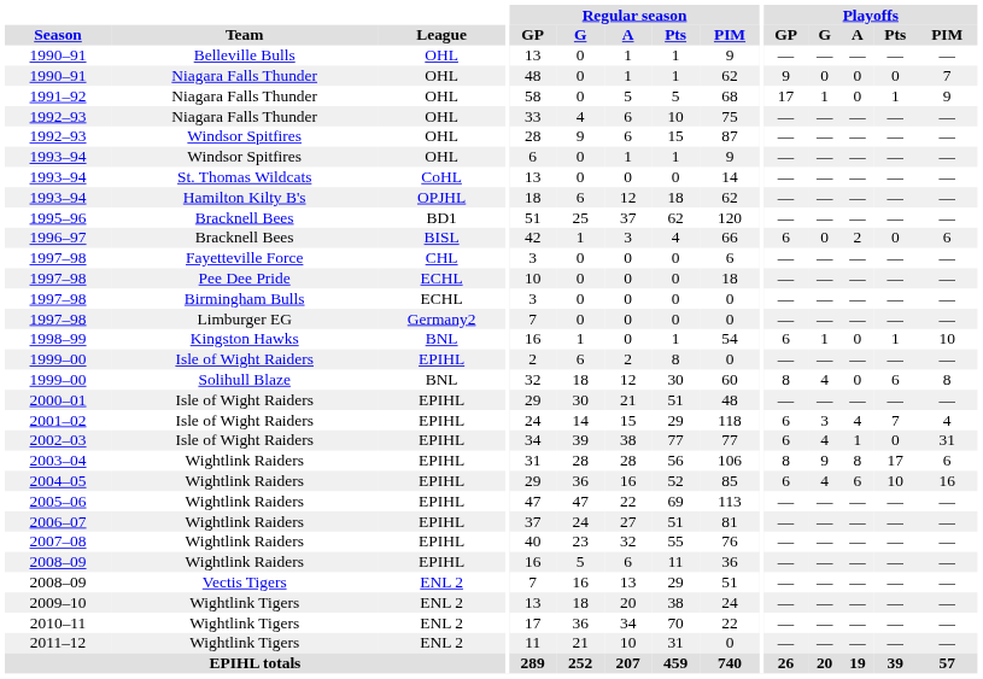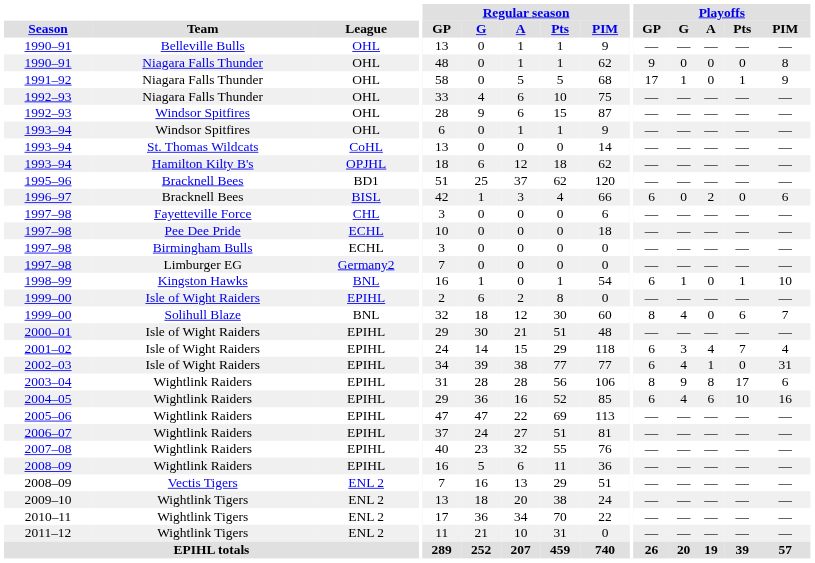 <table border="0" cellpadding="1" cellspacing="0" style="text-align:center; width:60em">
 <tr bgcolor="#e0e0e0">
 <th colspan="3" bgcolor="#ffffff"></th>
 <th rowspan="99" bgcolor="#ffffff"></th>
 <th colspan="5"><a href='#'>Regular season</a></th>
 <th rowspan="99" bgcolor="#ffffff"></th>
 <th colspan="5"><a href='#'>Playoffs</a></th>
 </tr>
 <tr bgcolor="#e0e0e0">
 <th><a href='#'>Season</a></th>
 <th>Team</th>
 <th>League</th>
 <th>GP</th>
 <th><a href='#'>G</a></th>
 <th><a href='#'>A</a></th>
 <th><a href='#'>Pts</a></th>
 <th><a href='#'>PIM</a></th>
 <th>GP</th>
 <th>G</th>
 <th>A</th>
 <th>Pts</th>
 <th>PIM</th>
 </tr>
 <tr>
 <td><a href='#'>1990–91</a></td>
 <td><a href='#'>Belleville Bulls</a></td>
 <td><a href='#'>OHL</a></td>
 <td>13</td>
 <td>0</td>
 <td>1</td>
 <td>1</td>
 <td>9</td>
 <td>—</td>
 <td>—</td>
 <td>—</td>
 <td>—</td>
 <td>—</td>
 </tr>
 <tr bgcolor="#f0f0f0">
 <td><a href='#'>1990–91</a></td>
 <td><a href='#'>Niagara Falls Thunder</a></td>
 <td>OHL</td>
 <td>48</td>
 <td>0</td>
 <td>1</td>
 <td>1</td>
 <td>62</td>
 <td>9</td>
 <td>0</td>
 <td>0</td>
 <td>0</td>
-<td>7</td>
+<td>8</td>
 </tr>
 <tr>
 <td><a href='#'>1991–92</a></td>
 <td>Niagara Falls Thunder</td>
 <td>OHL</td>
 <td>58</td>
 <td>0</td>
 <td>5</td>
 <td>5</td>
 <td>68</td>
 <td>17</td>
 <td>1</td>
 <td>0</td>
 <td>1</td>
 <td>9</td>
 </tr>
 <tr bgcolor="#f0f0f0">
 <td><a href='#'>1992–93</a></td>
 <td>Niagara Falls Thunder</td>
 <td>OHL</td>
 <td>33</td>
 <td>4</td>
 <td>6</td>
 <td>10</td>
 <td>75</td>
 <td>—</td>
 <td>—</td>
 <td>—</td>
 <td>—</td>
 <td>—</td>
 </tr>
 <tr>
 <td><a href='#'>1992–93</a></td>
 <td><a href='#'>Windsor Spitfires</a></td>
 <td>OHL</td>
 <td>28</td>
 <td>9</td>
 <td>6</td>
 <td>15</td>
 <td>87</td>
 <td>—</td>
 <td>—</td>
 <td>—</td>
 <td>—</td>
 <td>—</td>
 </tr>
 <tr bgcolor="#f0f0f0">
 <td><a href='#'>1993–94</a></td>
 <td>Windsor Spitfires</td>
 <td>OHL</td>
 <td>6</td>
 <td>0</td>
 <td>1</td>
 <td>1</td>
 <td>9</td>
 <td>—</td>
 <td>—</td>
 <td>—</td>
 <td>—</td>
 <td>—</td>
 </tr>
 <tr>
 <td><a href='#'>1993–94</a></td>
 <td><a href='#'>St. Thomas Wildcats</a></td>
 <td><a href='#'>CoHL</a></td>
 <td>13</td>
 <td>0</td>
 <td>0</td>
 <td>0</td>
 <td>14</td>
 <td>—</td>
 <td>—</td>
 <td>—</td>
 <td>—</td>
 <td>—</td>
 </tr>
 <tr bgcolor="#f0f0f0">
 <td><a href='#'>1993–94</a></td>
 <td><a href='#'>Hamilton Kilty B's</a></td>
 <td><a href='#'>OPJHL</a></td>
 <td>18</td>
 <td>6</td>
 <td>12</td>
 <td>18</td>
 <td>62</td>
 <td>—</td>
 <td>—</td>
 <td>—</td>
 <td>—</td>
 <td>—</td>
 </tr>
 <tr>
 <td><a href='#'>1995–96</a></td>
 <td><a href='#'>Bracknell Bees</a></td>
 <td>BD1</td>
 <td>51</td>
 <td>25</td>
 <td>37</td>
 <td>62</td>
 <td>120</td>
 <td>—</td>
 <td>—</td>
 <td>—</td>
 <td>—</td>
 <td>—</td>
 </tr>
 <tr bgcolor="#f0f0f0">
 <td><a href='#'>1996–97</a></td>
 <td>Bracknell Bees</td>
 <td><a href='#'>BISL</a></td>
 <td>42</td>
 <td>1</td>
 <td>3</td>
 <td>4</td>
 <td>66</td>
 <td>6</td>
 <td>0</td>
 <td>2</td>
 <td>0</td>
 <td>6</td>
 </tr>
 <tr>
 <td><a href='#'>1997–98</a></td>
 <td><a href='#'>Fayetteville Force</a></td>
 <td><a href='#'>CHL</a></td>
 <td>3</td>
 <td>0</td>
 <td>0</td>
 <td>0</td>
 <td>6</td>
 <td>—</td>
 <td>—</td>
 <td>—</td>
 <td>—</td>
 <td>—</td>
 </tr>
 <tr bgcolor="#f0f0f0">
 <td><a href='#'>1997–98</a></td>
 <td><a href='#'>Pee Dee Pride</a></td>
 <td><a href='#'>ECHL</a></td>
 <td>10</td>
 <td>0</td>
 <td>0</td>
 <td>0</td>
 <td>18</td>
 <td>—</td>
 <td>—</td>
 <td>—</td>
 <td>—</td>
 <td>—</td>
 </tr>
 <tr>
 <td><a href='#'>1997–98</a></td>
 <td><a href='#'>Birmingham Bulls</a></td>
 <td>ECHL</td>
 <td>3</td>
 <td>0</td>
 <td>0</td>
 <td>0</td>
 <td>0</td>
 <td>—</td>
 <td>—</td>
 <td>—</td>
 <td>—</td>
 <td>—</td>
 </tr>
 <tr bgcolor="#f0f0f0">
 <td><a href='#'>1997–98</a></td>
 <td>Limburger EG</td>
 <td><a href='#'>Germany2</a></td>
 <td>7</td>
 <td>0</td>
 <td>0</td>
 <td>0</td>
 <td>0</td>
 <td>—</td>
 <td>—</td>
 <td>—</td>
 <td>—</td>
 <td>—</td>
 </tr>
 <tr>
 <td><a href='#'>1998–99</a></td>
 <td><a href='#'>Kingston Hawks</a></td>
 <td><a href='#'>BNL</a></td>
 <td>16</td>
 <td>1</td>
 <td>0</td>
 <td>1</td>
 <td>54</td>
 <td>6</td>
 <td>1</td>
 <td>0</td>
 <td>1</td>
 <td>10</td>
 </tr>
 <tr bgcolor="#f0f0f0">
 <td><a href='#'>1999–00</a></td>
 <td><a href='#'>Isle of Wight Raiders</a></td>
 <td><a href='#'>EPIHL</a></td>
 <td>2</td>
 <td>6</td>
 <td>2</td>
 <td>8</td>
 <td>0</td>
 <td>—</td>
 <td>—</td>
 <td>—</td>
 <td>—</td>
 <td>—</td>
 </tr>
 <tr>
 <td><a href='#'>1999–00</a></td>
 <td><a href='#'>Solihull Blaze</a></td>
 <td>BNL</td>
 <td>32</td>
 <td>18</td>
 <td>12</td>
 <td>30</td>
 <td>60</td>
 <td>8</td>
 <td>4</td>
 <td>0</td>
 <td>6</td>
-<td>8</td>
+<td>7</td>
 </tr>
 <tr bgcolor="#f0f0f0">
 <td><a href='#'>2000–01</a></td>
 <td>Isle of Wight Raiders</td>
 <td>EPIHL</td>
 <td>29</td>
 <td>30</td>
 <td>21</td>
 <td>51</td>
 <td>48</td>
 <td>—</td>
 <td>—</td>
 <td>—</td>
 <td>—</td>
 <td>—</td>
 </tr>
 <tr>
 <td><a href='#'>2001–02</a></td>
 <td>Isle of Wight Raiders</td>
 <td>EPIHL</td>
 <td>24</td>
 <td>14</td>
 <td>15</td>
 <td>29</td>
 <td>118</td>
 <td>6</td>
 <td>3</td>
 <td>4</td>
 <td>7</td>
 <td>4</td>
 </tr>
 <tr bgcolor="#f0f0f0">
 <td><a href='#'>2002–03</a></td>
 <td>Isle of Wight Raiders</td>
 <td>EPIHL</td>
 <td>34</td>
 <td>39</td>
 <td>38</td>
 <td>77</td>
 <td>77</td>
 <td>6</td>
 <td>4</td>
 <td>1</td>
 <td>0</td>
 <td>31</td>
 </tr>
 <tr>
 <td><a href='#'>2003–04</a></td>
 <td>Wightlink Raiders</td>
 <td>EPIHL</td>
 <td>31</td>
 <td>28</td>
 <td>28</td>
 <td>56</td>
 <td>106</td>
 <td>8</td>
 <td>9</td>
 <td>8</td>
 <td>17</td>
 <td>6</td>
 </tr>
 <tr bgcolor="#f0f0f0">
 <td><a href='#'>2004–05</a></td>
 <td>Wightlink Raiders</td>
 <td>EPIHL</td>
 <td>29</td>
 <td>36</td>
 <td>16</td>
 <td>52</td>
 <td>85</td>
 <td>6</td>
 <td>4</td>
 <td>6</td>
 <td>10</td>
 <td>16</td>
 </tr>
 <tr>
 <td><a href='#'>2005–06</a></td>
 <td>Wightlink Raiders</td>
 <td>EPIHL</td>
 <td>47</td>
 <td>47</td>
 <td>22</td>
 <td>69</td>
 <td>113</td>
 <td>—</td>
 <td>—</td>
 <td>—</td>
 <td>—</td>
 <td>—</td>
 </tr>
 <tr bgcolor="#f0f0f0">
 <td><a href='#'>2006–07</a></td>
 <td>Wightlink Raiders</td>
 <td>EPIHL</td>
 <td>37</td>
 <td>24</td>
 <td>27</td>
 <td>51</td>
 <td>81</td>
 <td>—</td>
 <td>—</td>
 <td>—</td>
 <td>—</td>
 <td>—</td>
 </tr>
 <tr>
 <td><a href='#'>2007–08</a></td>
 <td>Wightlink Raiders</td>
 <td>EPIHL</td>
 <td>40</td>
 <td>23</td>
 <td>32</td>
 <td>55</td>
 <td>76</td>
 <td>—</td>
 <td>—</td>
 <td>—</td>
 <td>—</td>
 <td>—</td>
 </tr>
 <tr bgcolor="#f0f0f0">
 <td><a href='#'>2008–09</a></td>
 <td>Wightlink Raiders</td>
 <td>EPIHL</td>
 <td>16</td>
 <td>5</td>
 <td>6</td>
 <td>11</td>
 <td>36</td>
 <td>—</td>
 <td>—</td>
 <td>—</td>
 <td>—</td>
 <td>—</td>
 </tr>
 <tr>
 <td>2008–09</td>
 <td><a href='#'>Vectis Tigers</a></td>
 <td><a href='#'>ENL 2</a></td>
 <td>7</td>
 <td>16</td>
 <td>13</td>
 <td>29</td>
 <td>51</td>
 <td>—</td>
 <td>—</td>
 <td>—</td>
 <td>—</td>
 <td>—</td>
 </tr>
 <tr bgcolor="#f0f0f0">
 <td>2009–10</td>
 <td>Wightlink Tigers</td>
 <td>ENL 2</td>
 <td>13</td>
 <td>18</td>
 <td>20</td>
 <td>38</td>
 <td>24</td>
 <td>—</td>
 <td>—</td>
 <td>—</td>
 <td>—</td>
 <td>—</td>
 </tr>
 <tr>
 <td>2010–11</td>
 <td>Wightlink Tigers</td>
 <td>ENL 2</td>
 <td>17</td>
 <td>36</td>
 <td>34</td>
 <td>70</td>
 <td>22</td>
 <td>—</td>
 <td>—</td>
 <td>—</td>
 <td>—</td>
 <td>—</td>
 </tr>
 <tr bgcolor="#f0f0f0">
 <td>2011–12</td>
 <td>Wightlink Tigers</td>
 <td>ENL 2</td>
 <td>11</td>
 <td>21</td>
 <td>10</td>
 <td>31</td>
 <td>0</td>
 <td>—</td>
 <td>—</td>
 <td>—</td>
 <td>—</td>
 <td>—</td>
 </tr>
 <tr>
 </tr>
 <tr ALIGN="center" bgcolor="#e0e0e0">
 <th colspan="3">EPIHL totals</th>
 <th ALIGN="center">289</th>
 <th ALIGN="center">252</th>
 <th ALIGN="center">207</th>
 <th ALIGN="center">459</th>
 <th ALIGN="center">740</th>
 <th ALIGN="center">26</th>
 <th ALIGN="center">20</th>
 <th ALIGN="center">19</th>
 <th ALIGN="center">39</th>
 <th ALIGN="center">57</th>
 </tr>
 </table>
